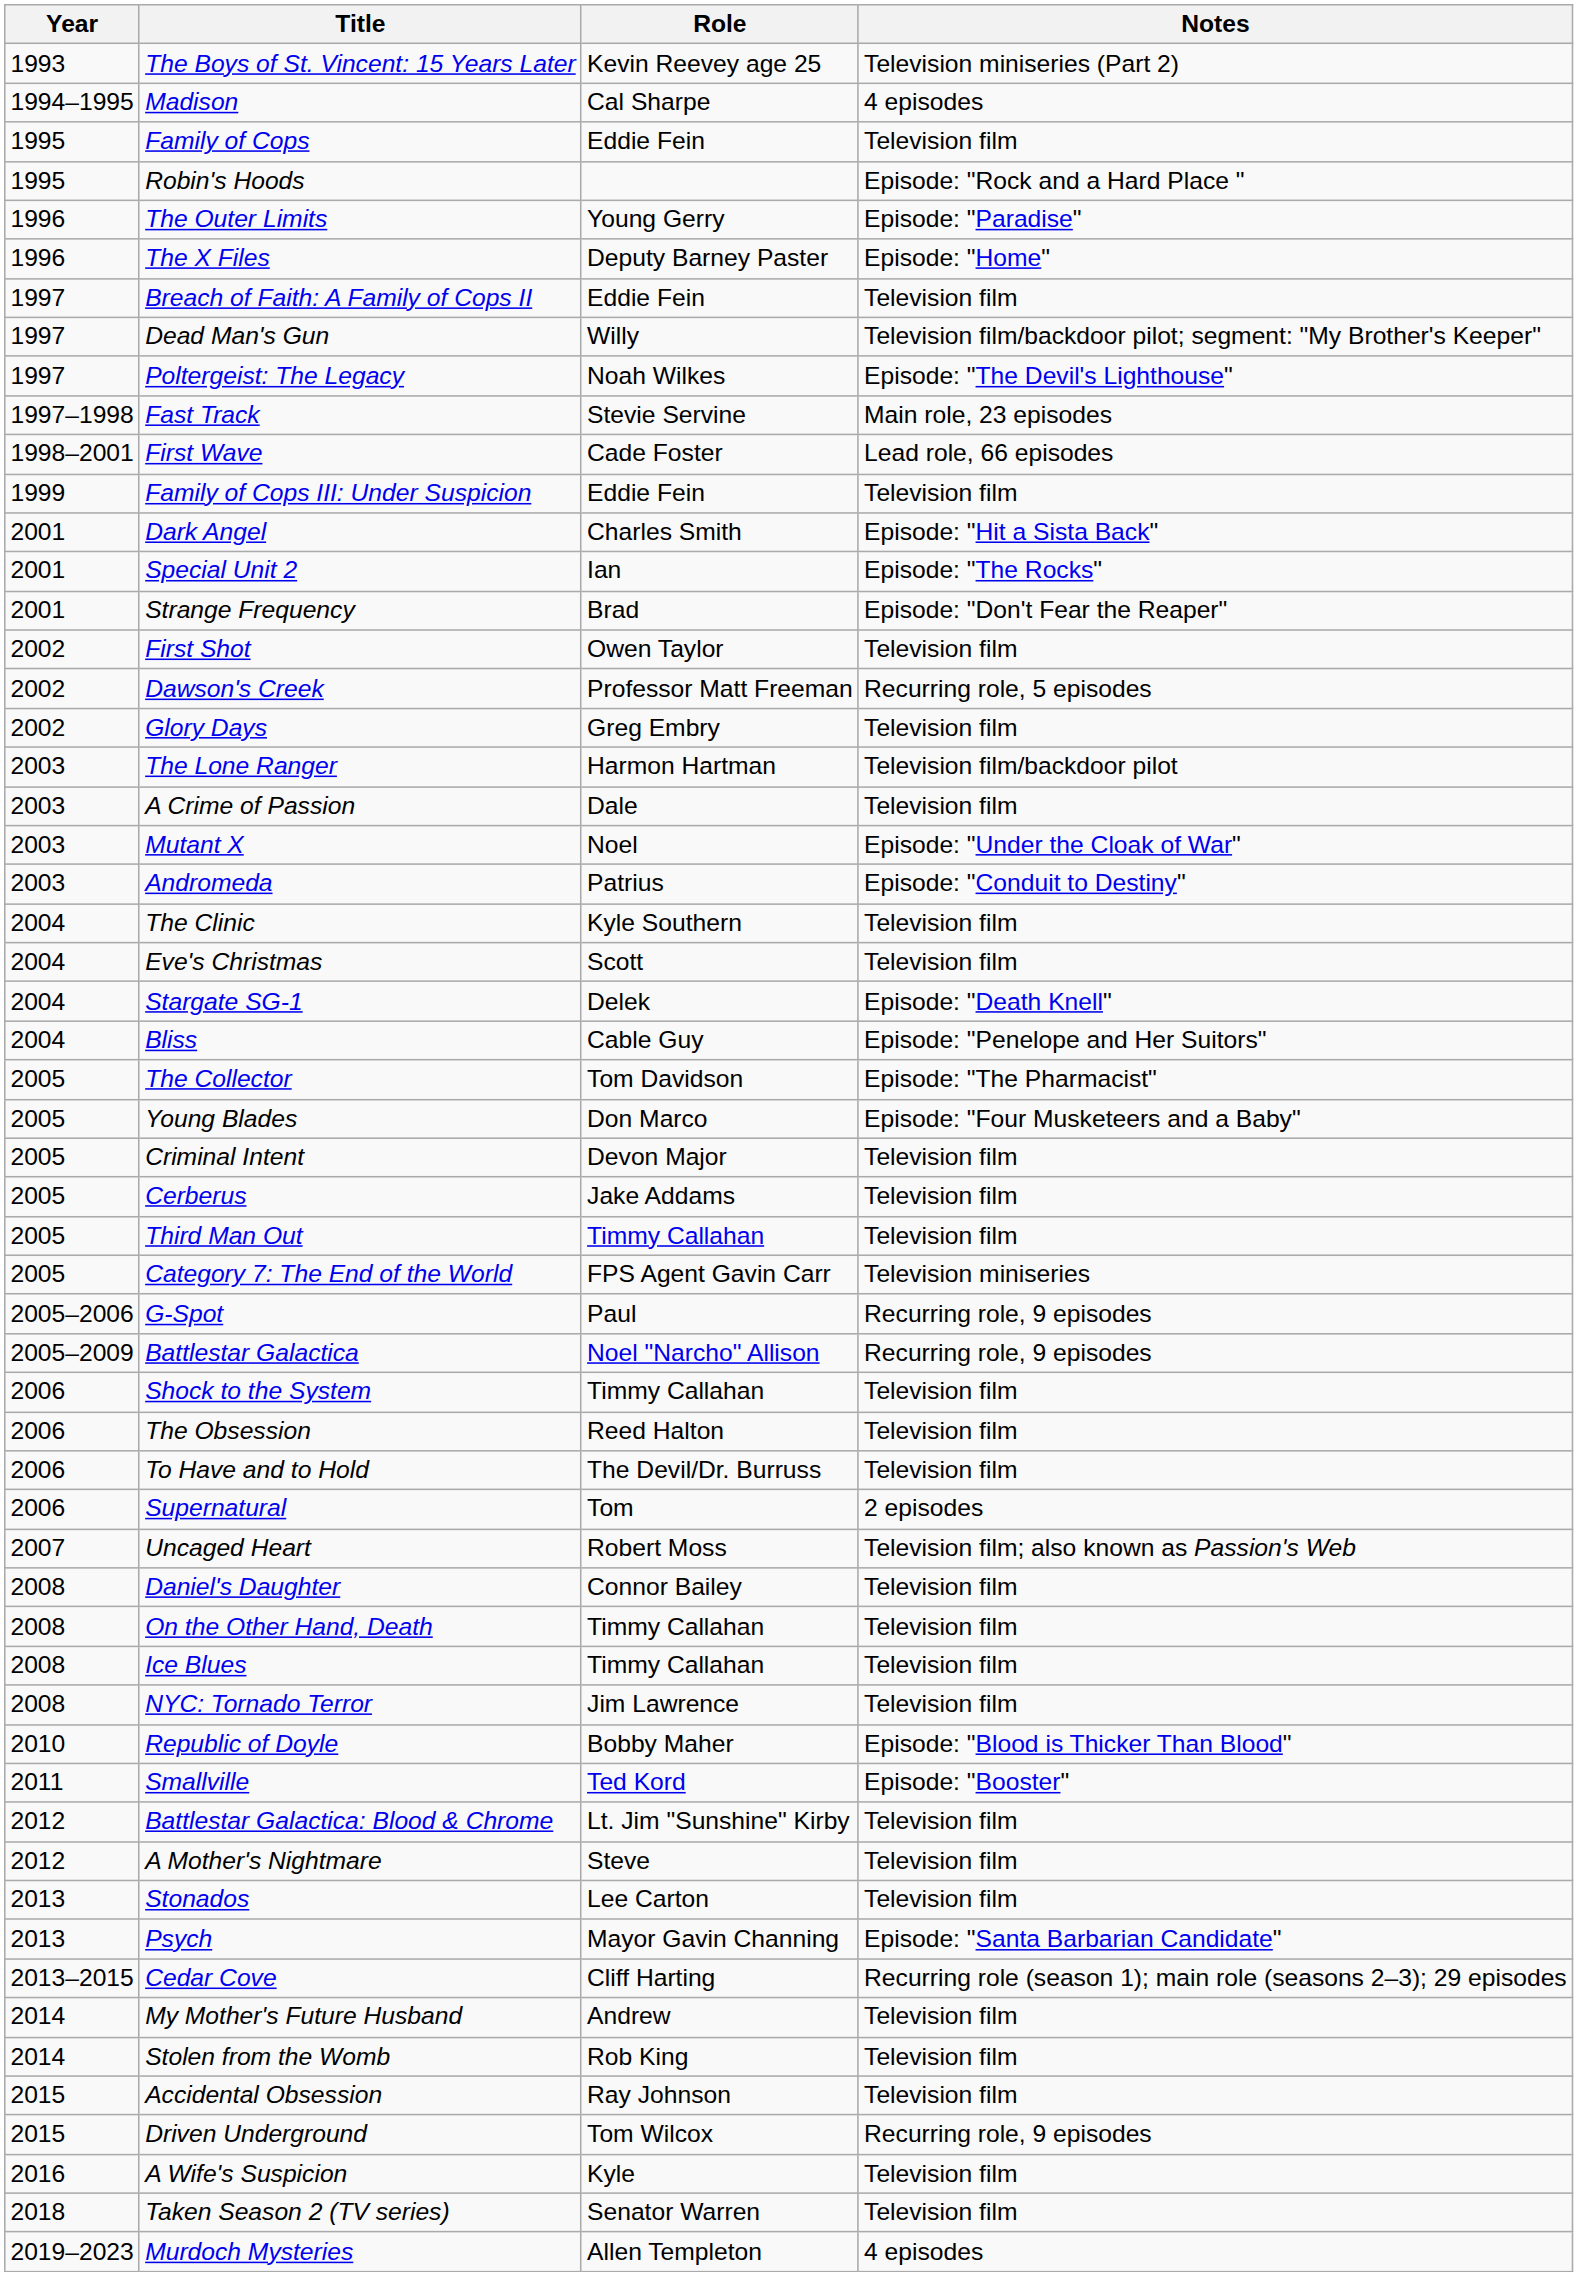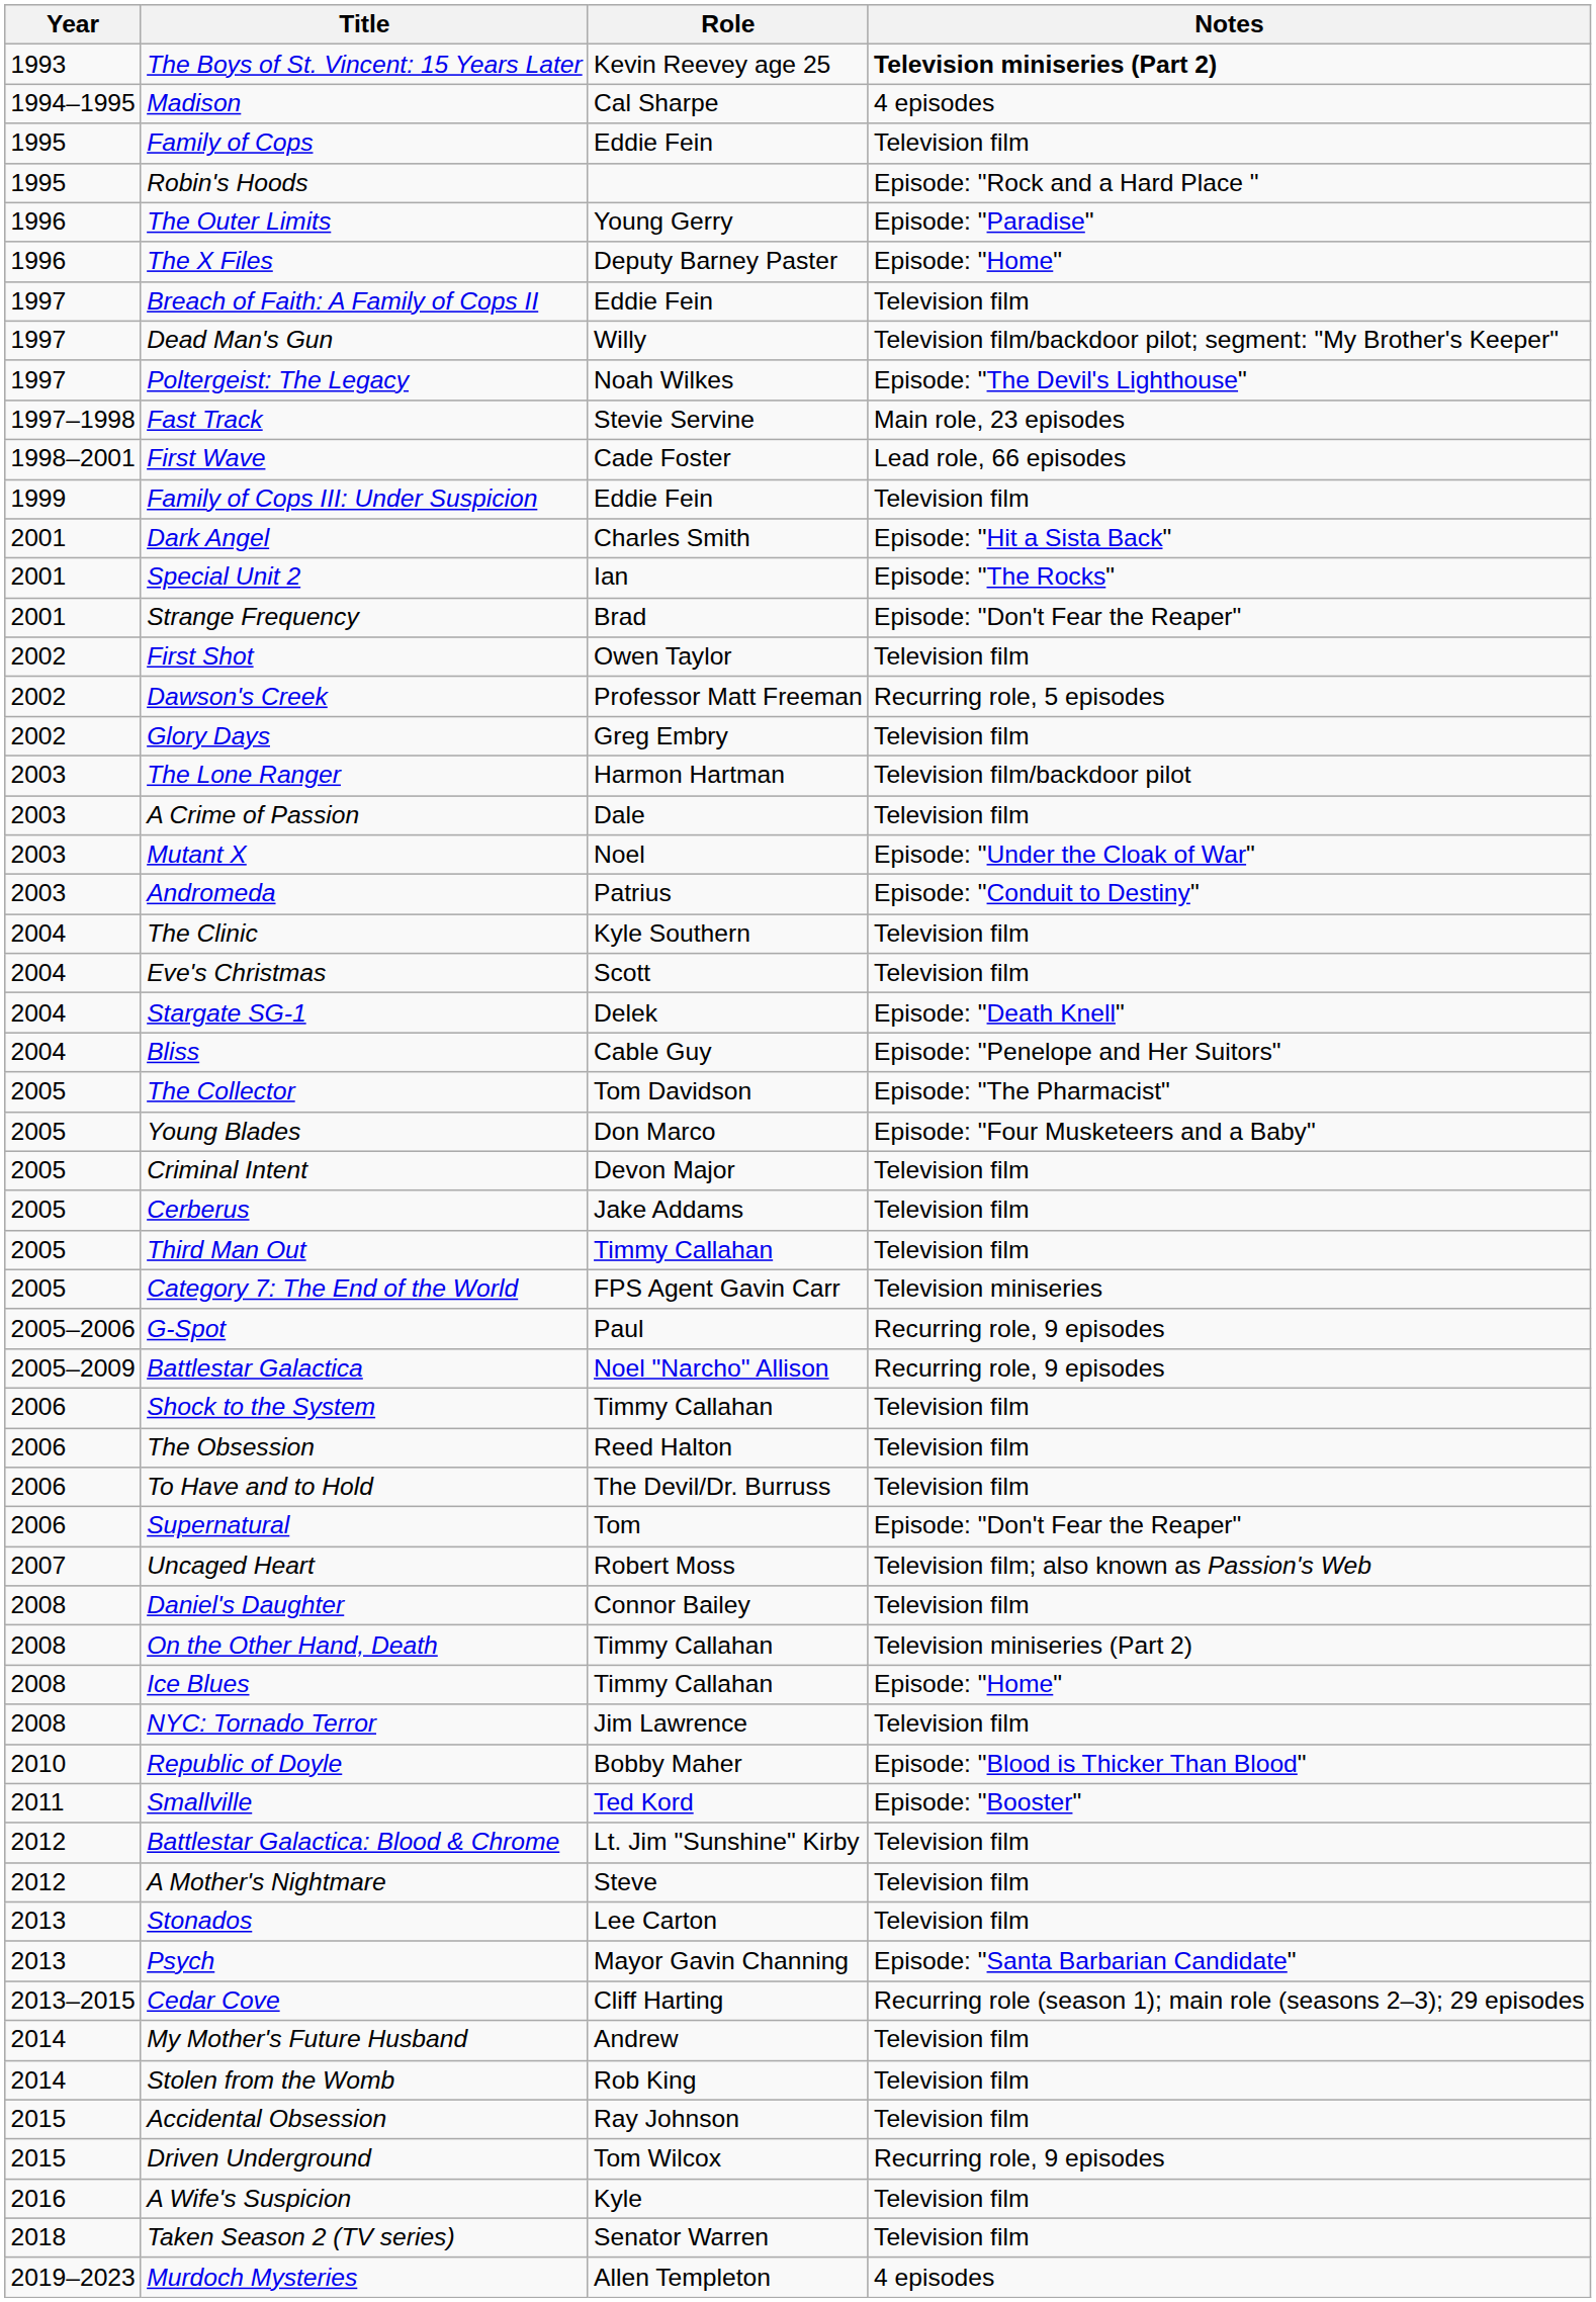 <table class="wikitable sortable">
 <tr>
 <th>Year</th>
 <th>Title</th>
 <th>Role</th>
 <th class="unsortable">Notes</th>
 </tr>
 <tr>
 <td>1993</td>
 <td data-sort-value="Boys of St. Vincent: 15 Years Later, The"><em><a href='#'>The Boys of St. Vincent: 15 Years Later</a></em></td>
 <td>Kevin Reevey age 25</td>
-<td>Television miniseries (Part 2)</td>
+<td><strong>Television miniseries (Part 2)</strong></td>
 </tr>
 <tr>
 <td>1994–1995</td>
 <td><em><a href='#'>Madison</a></em></td>
 <td>Cal Sharpe</td>
 <td>4 episodes</td>
 </tr>
 <tr>
 <td>1995</td>
 <td><em><a href='#'>Family of Cops</a></em></td>
 <td>Eddie Fein</td>
 <td>Television film</td>
 </tr>
 <tr>
 <td>1995</td>
 <td><em>Robin's Hoods</em></td>
 <td></td>
 <td>Episode: "Rock and a Hard Place "</td>
 </tr>
 <tr>
 <td>1996</td>
 <td data-sort-value="Outer Limits, The"><em><a href='#'>The Outer Limits</a></em></td>
 <td>Young Gerry</td>
 <td>Episode: "<a href='#'>Paradise</a>"</td>
 </tr>
 <tr>
 <td>1996</td>
 <td data-sort-value="X Files, The"><em><a href='#'>The X Files</a></em></td>
 <td>Deputy Barney Paster</td>
 <td>Episode: "<a href='#'>Home</a>"</td>
 </tr>
 <tr>
 <td>1997</td>
 <td><em><a href='#'>Breach of Faith: A Family of Cops II</a></em></td>
 <td>Eddie Fein</td>
 <td>Television film</td>
 </tr>
 <tr>
 <td>1997</td>
 <td><em>Dead Man's Gun</em></td>
 <td>Willy</td>
 <td>Television film/backdoor pilot; segment: "My Brother's Keeper"</td>
 </tr>
 <tr>
 <td>1997</td>
 <td><em><a href='#'>Poltergeist: The Legacy</a></em></td>
 <td>Noah Wilkes</td>
 <td>Episode: "<a href='#'>The Devil's Lighthouse</a>"</td>
 </tr>
 <tr>
 <td>1997–1998</td>
 <td><em><a href='#'>Fast Track</a></em></td>
 <td>Stevie Servine</td>
 <td>Main role, 23 episodes</td>
 </tr>
 <tr>
 <td>1998–2001</td>
 <td><em><a href='#'>First Wave</a></em></td>
 <td>Cade Foster</td>
 <td>Lead role, 66 episodes</td>
 </tr>
 <tr>
 <td>1999</td>
 <td><em><a href='#'>Family of Cops III: Under Suspicion</a></em></td>
 <td>Eddie Fein</td>
 <td>Television film</td>
 </tr>
 <tr>
 <td>2001</td>
 <td><em><a href='#'>Dark Angel</a></em></td>
 <td>Charles Smith</td>
 <td>Episode: "<a href='#'>Hit a Sista Back</a>"</td>
 </tr>
 <tr>
 <td>2001</td>
 <td><em><a href='#'>Special Unit 2</a></em></td>
 <td>Ian</td>
 <td>Episode: "<a href='#'>The Rocks</a>"</td>
 </tr>
 <tr>
 <td>2001</td>
 <td><em>Strange Frequency</em></td>
 <td>Brad</td>
 <td>Episode: "Don't Fear the Reaper"</td>
 </tr>
 <tr>
 <td>2002</td>
 <td><em><a href='#'>First Shot</a></em></td>
 <td>Owen Taylor</td>
 <td>Television film</td>
 </tr>
 <tr>
 <td>2002</td>
 <td><em><a href='#'>Dawson's Creek</a></em></td>
 <td>Professor Matt Freeman</td>
 <td>Recurring role, 5 episodes</td>
 </tr>
 <tr>
 <td>2002</td>
 <td><em><a href='#'>Glory Days</a></em></td>
 <td>Greg Embry</td>
 <td>Television film</td>
 </tr>
 <tr>
 <td>2003</td>
 <td data-sort-value="Lone Ranger, The"><em><a href='#'>The Lone Ranger</a></em></td>
 <td>Harmon Hartman</td>
 <td>Television film/backdoor pilot</td>
 </tr>
 <tr>
 <td>2003</td>
 <td data-sort-value="Crime of Passion, A"><em>A Crime of Passion</em></td>
 <td>Dale</td>
 <td>Television film</td>
 </tr>
 <tr>
 <td>2003</td>
 <td><em><a href='#'>Mutant X</a></em></td>
 <td>Noel</td>
 <td>Episode: "<a href='#'>Under the Cloak of War</a>"</td>
 </tr>
 <tr>
 <td>2003</td>
 <td><em><a href='#'>Andromeda</a></em></td>
 <td>Patrius</td>
 <td>Episode: "<a href='#'>Conduit to Destiny</a>"</td>
 </tr>
 <tr>
 <td>2004</td>
 <td data-sort-value="Clinic, The"><em>The Clinic</em></td>
 <td>Kyle Southern</td>
 <td>Television film</td>
 </tr>
 <tr>
 <td>2004</td>
 <td><em>Eve's Christmas</em></td>
 <td>Scott</td>
 <td>Television film</td>
 </tr>
 <tr>
 <td>2004</td>
 <td><em><a href='#'>Stargate SG-1</a></em></td>
 <td>Delek</td>
 <td>Episode: "<a href='#'>Death Knell</a>"</td>
 </tr>
 <tr>
 <td>2004</td>
 <td><em><a href='#'>Bliss</a></em></td>
 <td>Cable Guy</td>
 <td>Episode: "Penelope and Her Suitors"</td>
 </tr>
 <tr>
 <td>2005</td>
 <td data-sort-value="Collector, The"><em><a href='#'>The Collector</a></em></td>
 <td>Tom Davidson</td>
 <td>Episode: "The Pharmacist"</td>
 </tr>
 <tr>
 <td>2005</td>
 <td><em>Young Blades</em></td>
 <td>Don Marco</td>
 <td>Episode: "Four Musketeers and a Baby"</td>
 </tr>
 <tr>
 <td>2005</td>
 <td><em>Criminal Intent</em></td>
 <td>Devon Major</td>
 <td>Television film</td>
 </tr>
 <tr>
 <td>2005</td>
 <td><em><a href='#'>Cerberus</a></em></td>
 <td>Jake Addams</td>
 <td>Television film</td>
 </tr>
 <tr>
 <td>2005</td>
 <td><em><a href='#'>Third Man Out</a></em></td>
 <td><a href='#'>Timmy Callahan</a></td>
 <td>Television film</td>
 </tr>
 <tr>
 <td>2005</td>
 <td><em><a href='#'>Category 7: The End of the World</a></em></td>
 <td>FPS Agent Gavin Carr</td>
 <td>Television miniseries</td>
 </tr>
 <tr>
 <td>2005–2006</td>
 <td><em><a href='#'>G-Spot</a></em></td>
 <td>Paul</td>
 <td>Recurring role, 9 episodes</td>
 </tr>
 <tr>
 <td>2005–2009</td>
 <td><em><a href='#'>Battlestar Galactica</a></em></td>
 <td><a href='#'>Noel "Narcho" Allison</a></td>
 <td>Recurring role, 9 episodes</td>
 </tr>
 <tr>
 <td>2006</td>
 <td><em><a href='#'>Shock to the System</a></em></td>
 <td>Timmy Callahan</td>
 <td>Television film</td>
 </tr>
 <tr>
 <td>2006</td>
 <td data-sort-value="Obsession, The"><em>The Obsession</em></td>
 <td>Reed Halton</td>
 <td>Television film</td>
 </tr>
 <tr>
 <td>2006</td>
 <td><em>To Have and to Hold</em></td>
 <td>The Devil/Dr. Burruss</td>
 <td>Television film</td>
 </tr>
 <tr>
 <td>2006</td>
 <td><em><a href='#'>Supernatural</a></em></td>
 <td>Tom</td>
-<td>2 episodes</td>
+<td>Episode: "Don't Fear the Reaper"</td>
 </tr>
 <tr>
 <td>2007</td>
 <td><em>Uncaged Heart</em></td>
 <td>Robert Moss</td>
 <td>Television film; also known as <em>Passion's Web</em></td>
 </tr>
 <tr>
 <td>2008</td>
 <td><em><a href='#'>Daniel's Daughter</a></em></td>
 <td>Connor Bailey</td>
 <td>Television film</td>
 </tr>
 <tr>
 <td>2008</td>
 <td><em><a href='#'>On the Other Hand, Death</a></em></td>
 <td>Timmy Callahan</td>
-<td>Television film</td>
+<td>Television miniseries (Part 2)</td>
 </tr>
 <tr>
 <td>2008</td>
 <td><em><a href='#'>Ice Blues</a></em></td>
 <td>Timmy Callahan</td>
-<td>Television film</td>
+<td>Episode: "<a href='#'>Home</a>"</td>
 </tr>
 <tr>
 <td>2008</td>
 <td><em><a href='#'>NYC: Tornado Terror</a></em></td>
 <td>Jim Lawrence</td>
 <td>Television film</td>
 </tr>
 <tr>
 <td>2010</td>
 <td><em><a href='#'>Republic of Doyle</a></em></td>
 <td>Bobby Maher</td>
 <td>Episode: "<a href='#'>Blood is Thicker Than Blood</a>"</td>
 </tr>
 <tr>
 <td>2011</td>
 <td><em><a href='#'>Smallville</a></em></td>
 <td><a href='#'>Ted Kord</a></td>
 <td>Episode: "<a href='#'>Booster</a>"</td>
 </tr>
 <tr>
 <td>2012</td>
 <td><em><a href='#'>Battlestar Galactica: Blood & Chrome</a></em></td>
 <td>Lt. Jim "Sunshine" Kirby</td>
 <td>Television film</td>
 </tr>
 <tr>
 <td>2012</td>
 <td data-sort-value="Mother's Nightmare, A"><em>A Mother's Nightmare</em></td>
 <td>Steve</td>
 <td>Television film</td>
 </tr>
 <tr>
 <td>2013</td>
 <td><em><a href='#'>Stonados</a></em></td>
 <td>Lee Carton</td>
 <td>Television film</td>
 </tr>
 <tr>
 <td>2013</td>
 <td><em><a href='#'>Psych</a></em></td>
 <td>Mayor Gavin Channing</td>
 <td>Episode: "<a href='#'>Santa Barbarian Candidate</a>"</td>
 </tr>
 <tr>
 <td>2013–2015</td>
 <td><em><a href='#'>Cedar Cove</a></em></td>
 <td>Cliff Harting</td>
 <td>Recurring role (season 1); main role (seasons 2–3); 29 episodes</td>
 </tr>
 <tr>
 <td>2014</td>
 <td><em>My Mother's Future Husband</em></td>
 <td>Andrew</td>
 <td>Television film</td>
 </tr>
 <tr>
 <td>2014</td>
 <td><em>Stolen from the Womb</em></td>
 <td>Rob King</td>
 <td>Television film</td>
 </tr>
 <tr>
 <td>2015</td>
 <td><em>Accidental Obsession</em></td>
 <td>Ray Johnson</td>
 <td>Television film</td>
 </tr>
 <tr>
 <td>2015</td>
 <td><em>Driven Underground</em></td>
 <td>Tom Wilcox</td>
 <td>Recurring role, 9 episodes</td>
 </tr>
 <tr>
 <td>2016</td>
 <td data-sort-value="Wife's Suspicion, A"><em>A Wife's Suspicion</em></td>
 <td>Kyle</td>
 <td>Television film</td>
 </tr>
 <tr>
 <td>2018</td>
 <td><em>Taken Season 2 (TV series)</em></td>
 <td>Senator Warren</td>
 <td>Television film</td>
 </tr>
 <tr>
 <td>2019–2023</td>
 <td><em><a href='#'>Murdoch Mysteries</a></em></td>
 <td>Allen Templeton</td>
 <td>4 episodes</td>
 </tr>
 </table>
